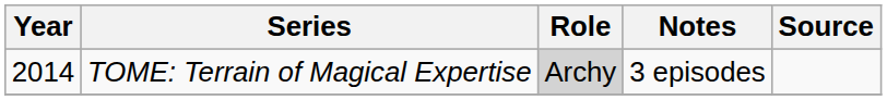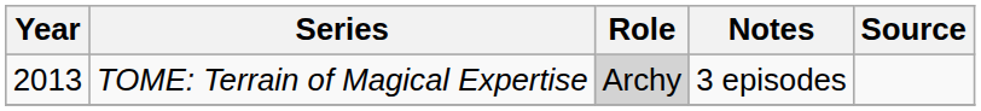 <table class="wikitable sortable plainrowheaders">
 <tr>
 <th>Year </th>
 <th>Series</th>
 <th>Role </th>
 <th class="unsortable">Notes </th>
 <th class="unsortable">Source</th>
 </tr>
 <tr>
-<td>2014</td>
+<td>2013</td>
 <td><em>TOME: Terrain of Magical Expertise</em></td>
 <td style="background: lightgrey;">Archy</td>
 <td>3 episodes</td>
 <td></td>
 </tr>
 <tr>
 </tr>
 </table>
